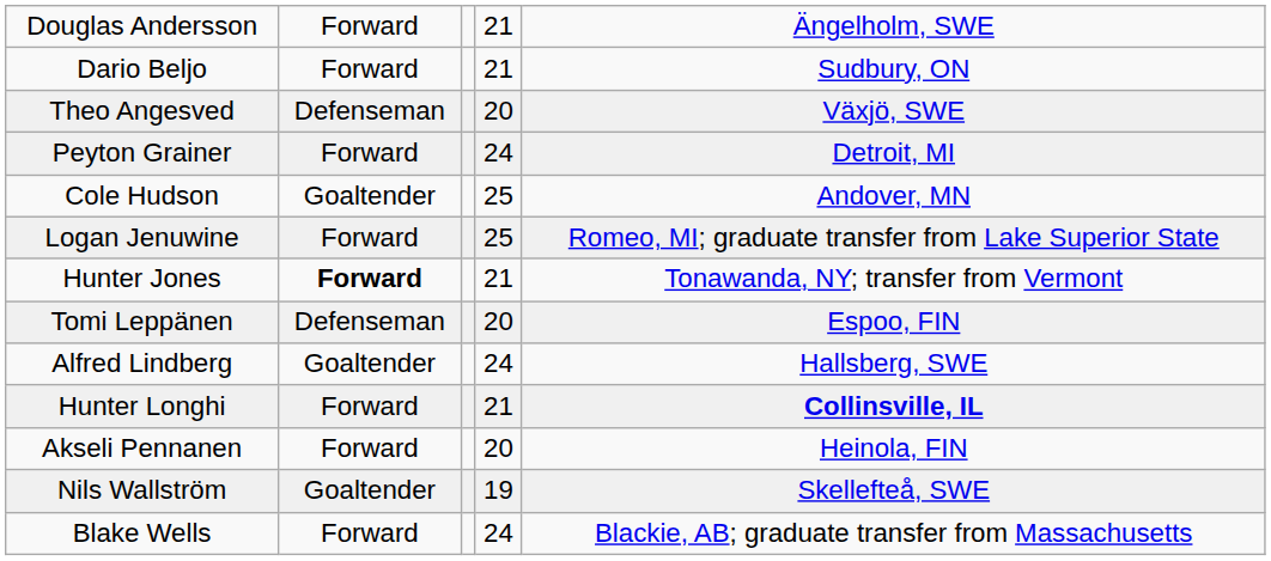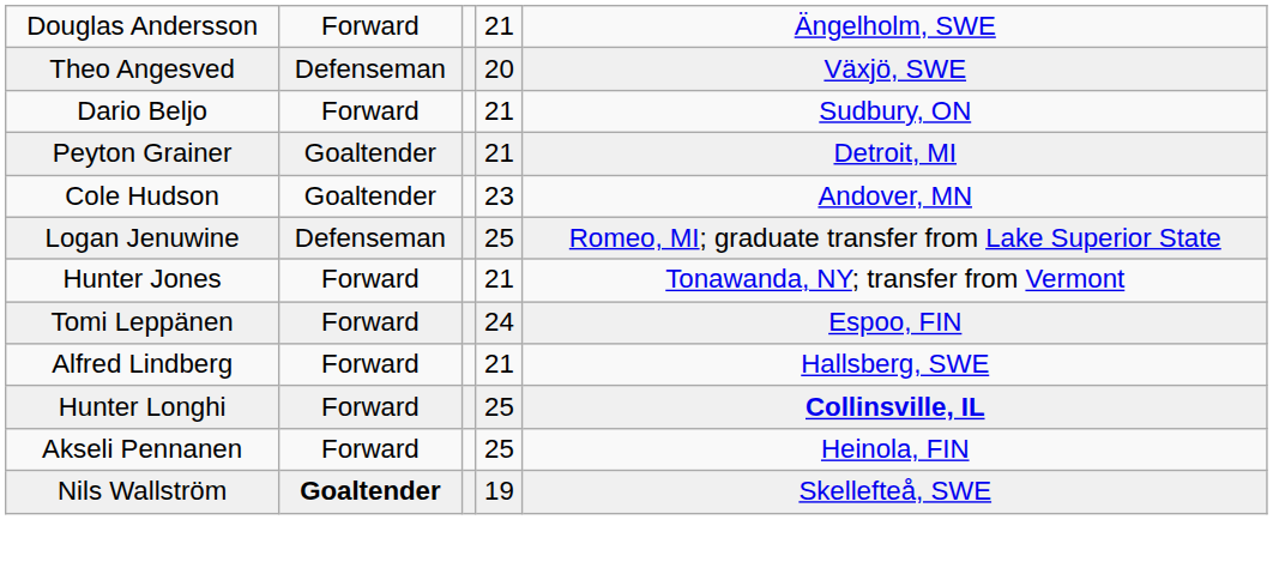 <table class="wikitable" width="60%">
 <tr align="center" bgcolor="">
 <td>Douglas Andersson</td>
 <td>Forward</td>
 <td></td>
 <td>21</td>
 <td><a href='#'>Ängelholm, SWE</a></td>
+</tr>
+<tr align="center" bgcolor="f0f0f0">
+<td>Theo Angesved</td>
+<td>Defenseman</td>
+<td></td>
+<td>20</td>
+<td><a href='#'>Växjö, SWE</a></td>
 </tr>
 <tr align="center" bgcolor="">
 <td>Dario Beljo</td>
 <td>Forward</td>
 <td></td>
 <td>21</td>
 <td><a href='#'>Sudbury, ON</a></td>
 </tr>
 <tr align="center" bgcolor="f0f0f0">
-<td>Theo Angesved</td>
-<td>Defenseman</td>
+<td>Peyton Grainer</td>
+<td>Goaltender</td>
 <td></td>
-<td>20</td>
-<td><a href='#'>Växjö, SWE</a></td>
-</tr>
-<tr align="center" bgcolor="f0f0f0">
-<td>Peyton Grainer</td>
-<td>Forward</td>
-<td></td>
-<td>24</td>
+<td>21</td>
 <td><a href='#'>Detroit, MI</a></td>
 </tr>
 <tr align="center" bgcolor="">
 <td>Cole Hudson</td>
 <td>Goaltender</td>
 <td></td>
-<td>25</td>
+<td>23</td>
 <td><a href='#'>Andover, MN</a></td>
 </tr>
 <tr align="center" bgcolor="f0f0f0">
 <td>Logan Jenuwine</td>
-<td>Forward</td>
+<td>Defenseman</td>
 <td></td>
 <td>25</td>
 <td><a href='#'>Romeo, MI</a>; graduate transfer from <a href='#'>Lake Superior State</a></td>
 </tr>
 <tr align="center" bgcolor="">
 <td>Hunter Jones</td>
-<td><strong>Forward</strong></td>
+<td>Forward</td>
 <td></td>
 <td>21</td>
 <td><a href='#'>Tonawanda, NY</a>; transfer from <a href='#'>Vermont</a></td>
 </tr>
 <tr align="center" bgcolor="f0f0f0">
 <td>Tomi Leppänen</td>
-<td>Defenseman</td>
+<td>Forward</td>
 <td></td>
-<td>20</td>
+<td>24</td>
 <td><a href='#'>Espoo, FIN</a></td>
 </tr>
 <tr align="center" bgcolor="">
 <td>Alfred Lindberg</td>
-<td>Goaltender</td>
+<td>Forward</td>
 <td></td>
-<td>24</td>
+<td>21</td>
 <td><a href='#'>Hallsberg, SWE</a></td>
 </tr>
 <tr align="center" bgcolor="f0f0f0">
 <td>Hunter Longhi</td>
 <td>Forward</td>
 <td></td>
-<td>21</td>
+<td>25</td>
 <td><strong><a href='#'>Collinsville, IL</a></strong></td>
 </tr>
 <tr align="center" bgcolor="">
 <td>Akseli Pennanen</td>
 <td>Forward</td>
 <td></td>
-<td>20</td>
+<td>25</td>
 <td><a href='#'>Heinola, FIN</a></td>
 </tr>
 <tr align="center" bgcolor="f0f0f0">
 <td>Nils Wallström</td>
-<td>Goaltender</td>
+<td><strong>Goaltender</strong></td>
 <td></td>
 <td>19</td>
 <td><a href='#'>Skellefteå, SWE</a></td>
 </tr>
-<tr align="center" bgcolor="">
-<td>Blake Wells</td>
-<td>Forward</td>
-<td></td>
-<td>24</td>
-<td><a href='#'>Blackie, AB</a>; graduate transfer from <a href='#'>Massachusetts</a></td>
-</tr>
 </table>
